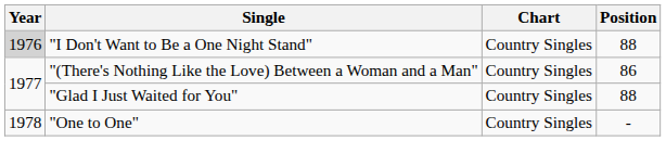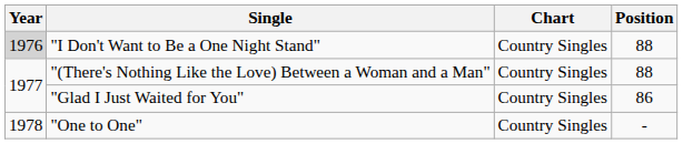 <table class="wikitable">
 <tr>
 <th>Year</th>
 <th>Single</th>
 <th>Chart</th>
 <th>Position</th>
 </tr>
 <tr>
 <td style="background: lightgrey;">1976</td>
 <td>"I Don't Want to Be a One Night Stand"</td>
 <td>Country Singles</td>
 <td align="center">88</td>
 </tr>
 <tr>
 <td rowspan="2">1977</td>
 <td>"(There's Nothing Like the Love) Between a Woman and a Man"</td>
 <td>Country Singles</td>
-<td align="center">86</td>
+<td align="center">88</td>
 </tr>
 <tr>
 <td>"Glad I Just Waited for You"</td>
 <td>Country Singles</td>
-<td align="center">88</td>
+<td align="center">86</td>
 </tr>
 <tr>
 <td>1978</td>
 <td>"One to One"</td>
 <td>Country Singles</td>
 <td align="center">-</td>
 </tr>
 </table>
